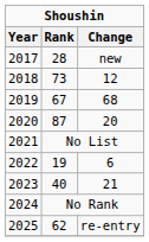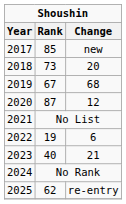 <table class="wikitable" style="font-size: 90%; text-align: center;">
 <tr>
 <td colspan="3"><strong>Shoushin</strong></td>
 </tr>
 <tr>
 <th>Year</th>
 <th>Rank</th>
 <th>Change</th>
 </tr>
 <tr>
 <td>2017</td>
-<td>28</td>
+<td>85</td>
 <td>new</td>
 </tr>
 <tr>
 <td>2018</td>
 <td>73</td>
-<td> 12</td>
+<td> 20</td>
 </tr>
 <tr>
 <td>2019</td>
 <td>67</td>
 <td> 68</td>
 </tr>
 <tr>
 <td>2020</td>
 <td>87</td>
-<td> 20</td>
+<td> 12</td>
 </tr>
 <tr>
 <td>2021</td>
 <td colspan="2">No List</td>
 </tr>
 <tr>
 <td>2022</td>
 <td>19</td>
 <td> 6</td>
 </tr>
 <tr>
 <td>2023</td>
 <td>40</td>
 <td> 21</td>
 </tr>
 <tr>
 <td>2024</td>
 <td colspan="2"> No Rank</td>
 </tr>
 <tr>
 <td>2025</td>
 <td>62</td>
 <td> re-entry</td>
 </tr>
 <tr>
 </tr>
 </table>
